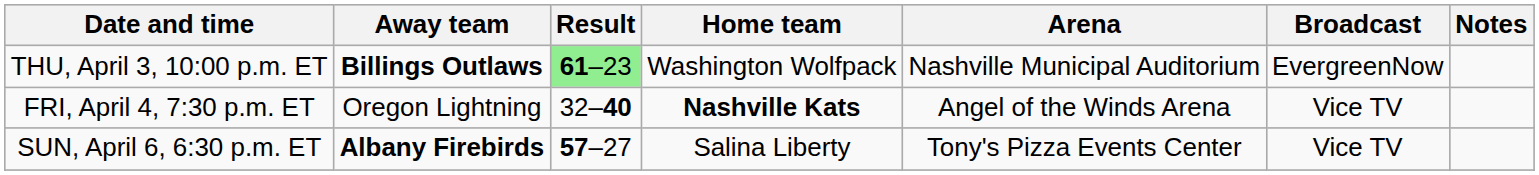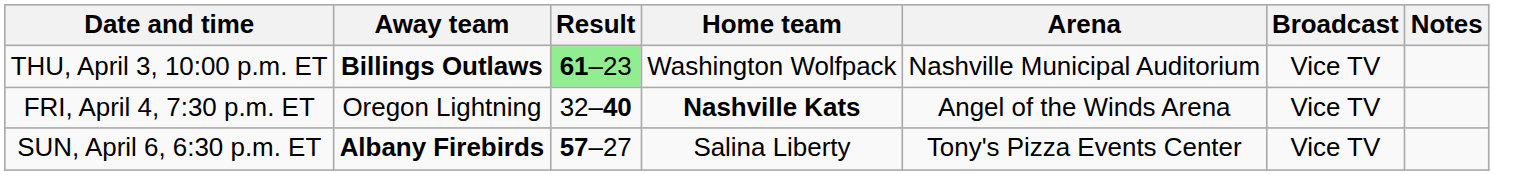 <table class="wikitable" style="text-align:center;">
 <tr>
 <th>Date and time</th>
 <th>Away team</th>
 <th>Result</th>
 <th>Home team</th>
 <th>Arena</th>
 <th>Broadcast</th>
 <th>Notes</th>
 </tr>
 <tr>
 <td>THU, April 3, 10:00 p.m. ET</td>
 <td><strong>Billings Outlaws</strong></td>
 <td style="background: lightgreen;"><strong>61</strong>–23</td>
 <td>Washington Wolfpack</td>
 <td>Nashville Municipal Auditorium</td>
-<td>EvergreenNow</td>
+<td>Vice TV</td>
 <td></td>
 </tr>
 <tr>
 <td>FRI, April 4, 7:30 p.m. ET</td>
 <td>Oregon Lightning</td>
 <td>32–<strong>40</strong></td>
 <td><strong>Nashville Kats</strong></td>
 <td>Angel of the Winds Arena</td>
 <td>Vice TV</td>
 <td></td>
 </tr>
 <tr>
 <td>SUN, April 6, 6:30 p.m. ET</td>
 <td><strong>Albany Firebirds</strong></td>
 <td><strong>57</strong>–27</td>
 <td>Salina Liberty</td>
 <td>Tony's Pizza Events Center</td>
 <td>Vice TV</td>
 <td></td>
 </tr>
 </table>
